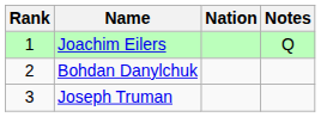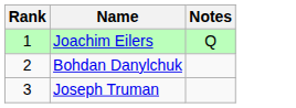 <table class="wikitable sortable" style="text-align:center">
 <tr>
 <th>Rank</th>
 <th>Name</th>
-<th>Nation</th>
 <th>Notes</th>
 </tr>
 <tr bgcolor=bbffbb>
 <td>1</td>
 <td align=left><a href='#'>Joachim Eilers</a></td>
-<td align=left></td>
 <td>Q</td>
 </tr>
 <tr>
 <td>2</td>
 <td align=left><a href='#'>Bohdan Danylchuk</a></td>
-<td align=left></td>
 <td></td>
 </tr>
 <tr>
 <td>3</td>
 <td align=left><a href='#'>Joseph Truman</a></td>
-<td align=left></td>
 <td></td>
 </tr>
 </table>
